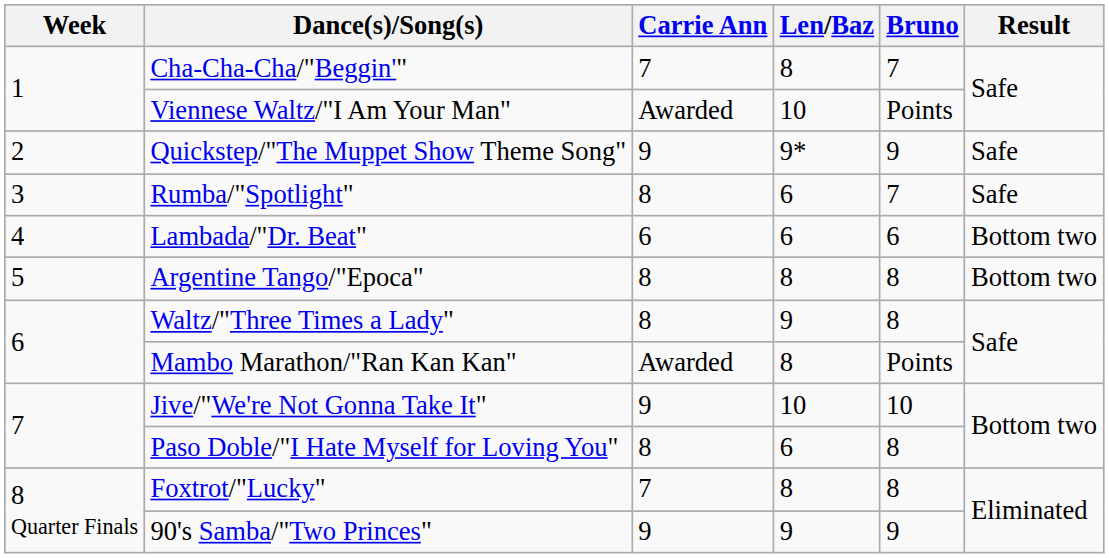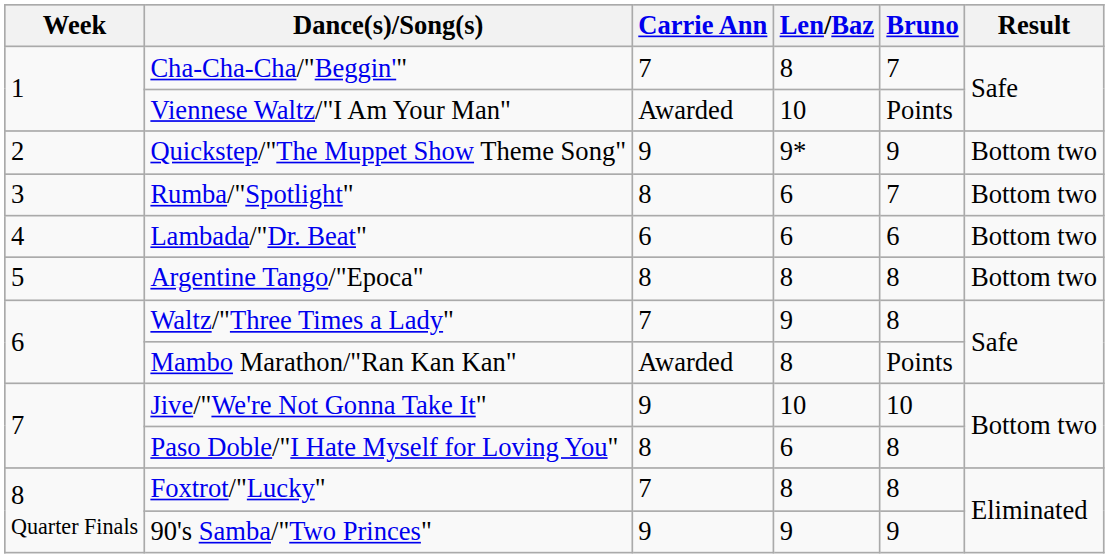 <table class="wikitable">
 <tr>
 <th>Week</th>
 <th>Dance(s)/Song(s)</th>
 <th><a href='#'>Carrie Ann</a></th>
 <th><a href='#'>Len</a>/<a href='#'>Baz</a></th>
 <th><a href='#'>Bruno</a></th>
 <th>Result</th>
 </tr>
 <tr>
 <td rowspan="2">1</td>
 <td><a href='#'>Cha-Cha-Cha</a>/"<a href='#'>Beggin'</a>"</td>
 <td>7</td>
 <td>8</td>
 <td>7</td>
 <td rowspan="2">Safe</td>
 </tr>
 <tr>
 <td><a href='#'>Viennese Waltz</a>/"I Am Your Man"</td>
 <td>Awarded</td>
 <td>10</td>
 <td>Points</td>
 </tr>
 <tr>
 <td>2</td>
 <td><a href='#'>Quickstep</a>/"<a href='#'>The Muppet Show</a> Theme Song"</td>
 <td>9</td>
 <td>9*</td>
 <td>9</td>
-<td>Safe</td>
+<td>Bottom two</td>
 </tr>
 <tr>
 <td>3</td>
 <td><a href='#'>Rumba</a>/"<a href='#'>Spotlight</a>"</td>
 <td>8</td>
 <td>6</td>
 <td>7</td>
-<td>Safe</td>
+<td>Bottom two</td>
 </tr>
 <tr>
 <td>4</td>
 <td><a href='#'>Lambada</a>/"<a href='#'>Dr. Beat</a>"</td>
 <td>6</td>
 <td>6</td>
 <td>6</td>
 <td>Bottom two</td>
 </tr>
 <tr>
 <td>5</td>
 <td><a href='#'>Argentine Tango</a>/"Epoca"</td>
 <td>8</td>
 <td>8</td>
 <td>8</td>
 <td>Bottom two</td>
 </tr>
 <tr>
 <td rowspan="2">6</td>
 <td><a href='#'>Waltz</a>/"<a href='#'>Three Times a Lady</a>"</td>
-<td>8</td>
+<td>7</td>
 <td>9</td>
 <td>8</td>
 <td rowspan="2">Safe</td>
 </tr>
 <tr>
 <td><a href='#'>Mambo</a> Marathon/"Ran Kan Kan"</td>
 <td>Awarded</td>
 <td>8</td>
 <td>Points</td>
 </tr>
 <tr>
 <td rowspan="2">7</td>
 <td><a href='#'>Jive</a>/"<a href='#'>We're Not Gonna Take It</a>"</td>
 <td>9</td>
 <td>10</td>
 <td>10</td>
 <td rowspan="2">Bottom two</td>
 </tr>
 <tr>
 <td><a href='#'>Paso Doble</a>/"<a href='#'>I Hate Myself for Loving You</a>"</td>
 <td>8</td>
 <td>6</td>
 <td>8</td>
 </tr>
 <tr>
 <td rowspan="2">8<br><small>Quarter Finals</small></td>
 <td><a href='#'>Foxtrot</a>/"<a href='#'>Lucky</a>"</td>
 <td>7</td>
 <td>8</td>
 <td>8</td>
 <td rowspan="2">Eliminated</td>
 </tr>
 <tr>
 <td>90's <a href='#'>Samba</a>/"<a href='#'>Two Princes</a>"</td>
 <td>9</td>
 <td>9</td>
 <td>9</td>
 </tr>
 </table>
